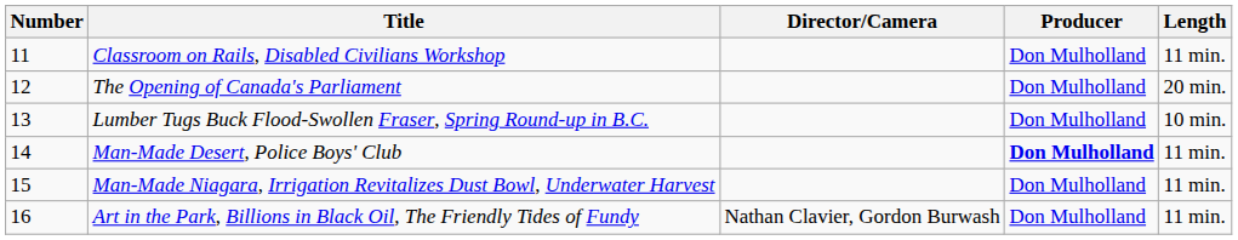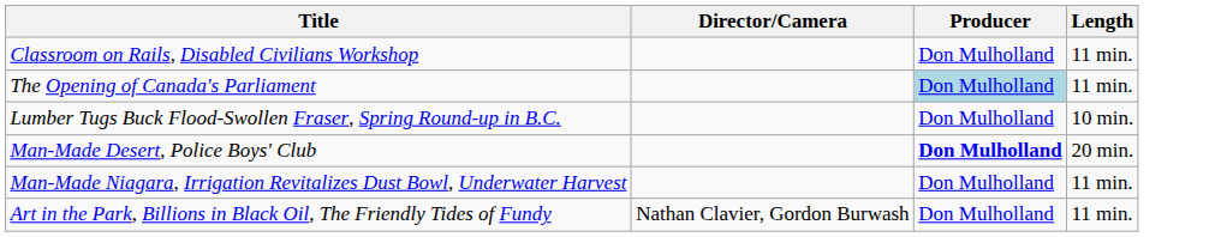 <table class=wikitable>
 <tr>
-<th>Number</th>
 <th>Title</th>
 <th>Director/Camera</th>
 <th>Producer</th>
 <th>Length</th>
 </tr>
 <tr>
-<td>11</td>
 <td><em><a href='#'>Classroom on Rails</a></em>, <em><a href='#'>Disabled Civilians Workshop</a></em></td>
 <td></td>
 <td><a href='#'>Don Mulholland</a></td>
 <td>11 min.</td>
 </tr>
 <tr>
-<td>12</td>
 <td><em>The <a href='#'>Opening of Canada's Parliament</a></em></td>
 <td></td>
-<td><a href='#'>Don Mulholland</a></td>
-<td>20 min.</td>
+<td style="background: lightblue;"><a href='#'>Don Mulholland</a></td>
+<td>11 min.</td>
 </tr>
 <tr>
-<td>13</td>
 <td><em>Lumber Tugs Buck Flood-Swollen <a href='#'>Fraser</a></em>, <em><a href='#'>Spring Round-up in B.C.</a></em></td>
 <td></td>
 <td><a href='#'>Don Mulholland</a></td>
 <td>10 min.</td>
 </tr>
 <tr>
-<td>14</td>
 <td><em><a href='#'>Man-Made Desert</a></em>, <em>Police Boys' Club</em></td>
 <td></td>
 <td><strong><a href='#'>Don Mulholland</a></strong></td>
-<td>11 min.</td>
+<td>20 min.</td>
 </tr>
 <tr>
-<td>15</td>
 <td><em><a href='#'>Man-Made Niagara</a></em>, <em><a href='#'>Irrigation Revitalizes Dust Bowl</a></em>, <em><a href='#'>Underwater Harvest</a></em></td>
 <td></td>
 <td><a href='#'>Don Mulholland</a></td>
 <td>11 min.</td>
 </tr>
 <tr>
-<td>16</td>
 <td><em><a href='#'>Art in the Park</a></em>, <em><a href='#'>Billions in Black Oil</a></em>, <em>The Friendly Tides of <a href='#'>Fundy</a></em></td>
 <td>Nathan Clavier, Gordon Burwash</td>
 <td><a href='#'>Don Mulholland</a></td>
 <td>11 min.</td>
 </tr>
 </table>
